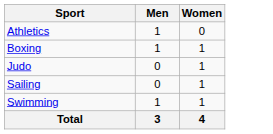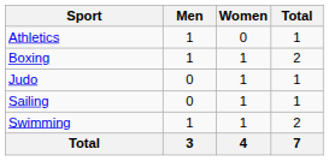 <table class="wikitable sortable" style="text-align:center;">
 <tr>
 <th width=180>Sport</th>
 <th width=55>Men</th>
 <th width=55>Women</th>
+<th width=55>Total</th>
 </tr>
 <tr>
 <td align=left><a href='#'>Athletics</a></td>
 <td>1</td>
 <td>0</td>
+<td>1</td>
 </tr>
 <tr>
 <td align=left><a href='#'>Boxing</a></td>
 <td>1</td>
 <td>1</td>
+<td>2</td>
 </tr>
 <tr>
 <td align=left><a href='#'>Judo</a></td>
 <td>0</td>
+<td>1</td>
 <td>1</td>
 </tr>
 <tr>
 <td align=left><a href='#'>Sailing</a></td>
 <td>0</td>
 <td>1</td>
+<td>1</td>
 </tr>
 <tr>
 <td align=left><a href='#'>Swimming</a></td>
 <td>1</td>
 <td>1</td>
+<td>2</td>
 </tr>
 <tr>
 <th>Total</th>
 <th>3</th>
 <th>4</th>
+<th>7</th>
 </tr>
 </table>
